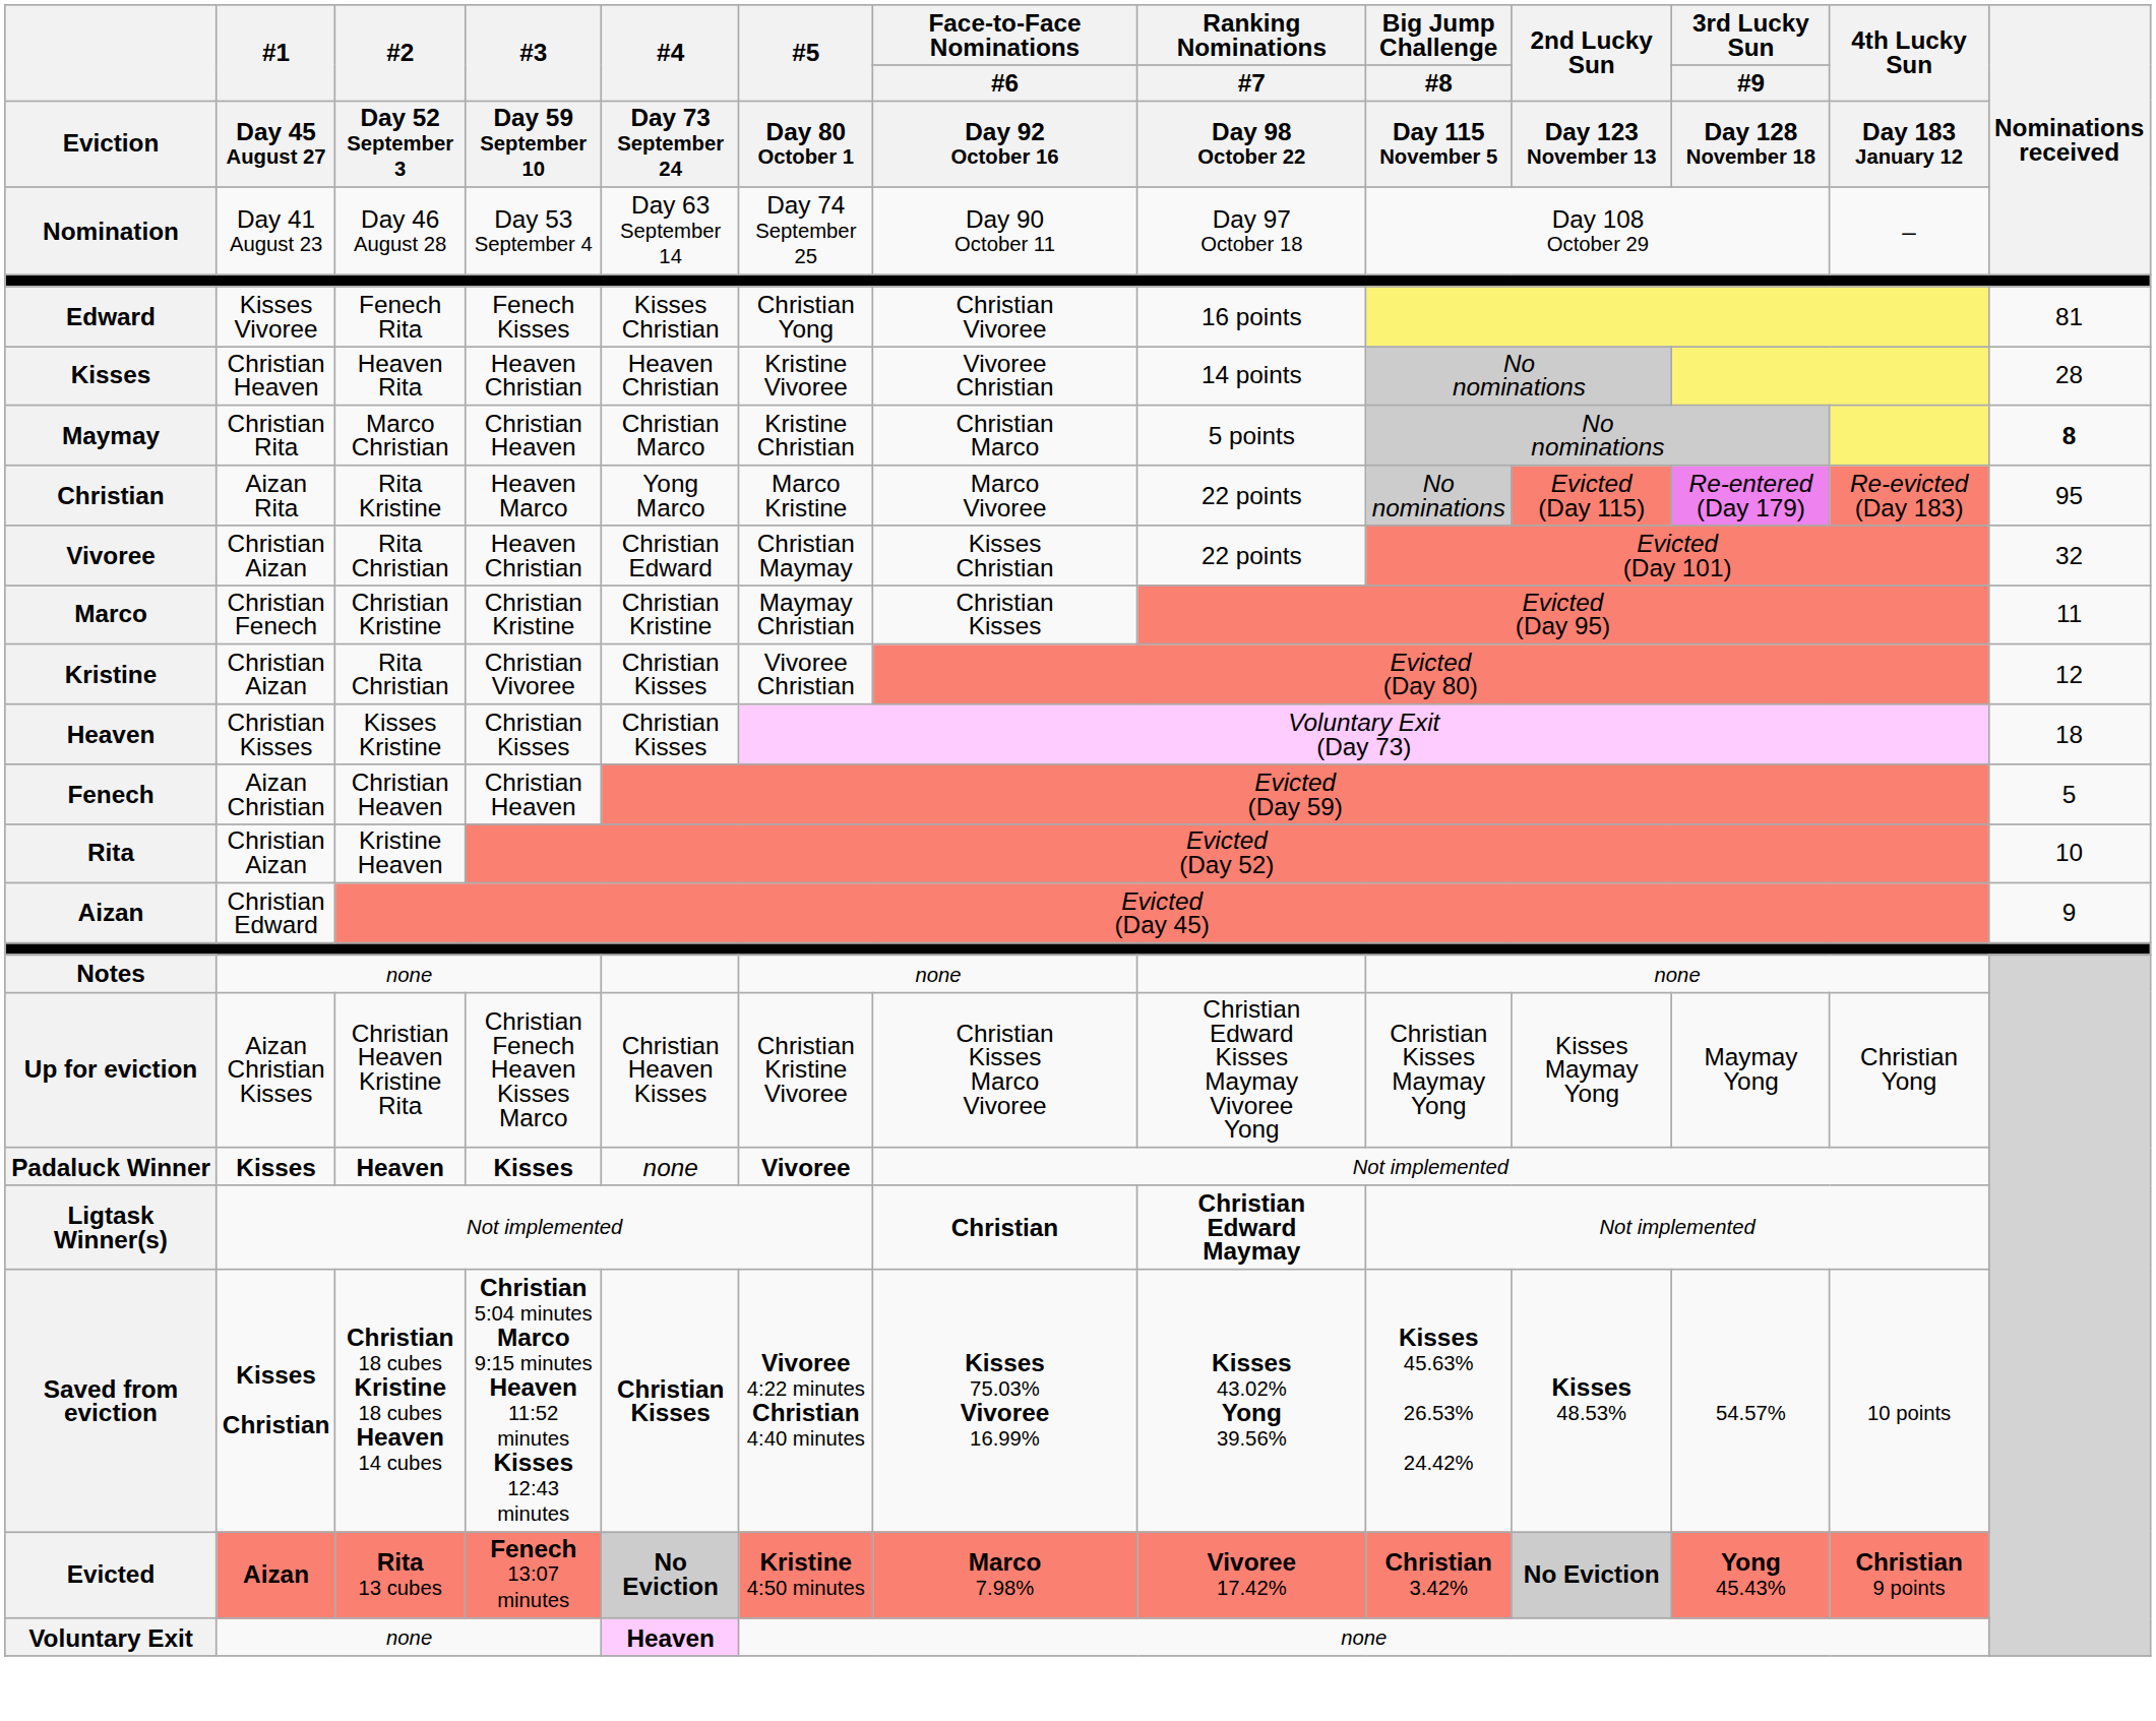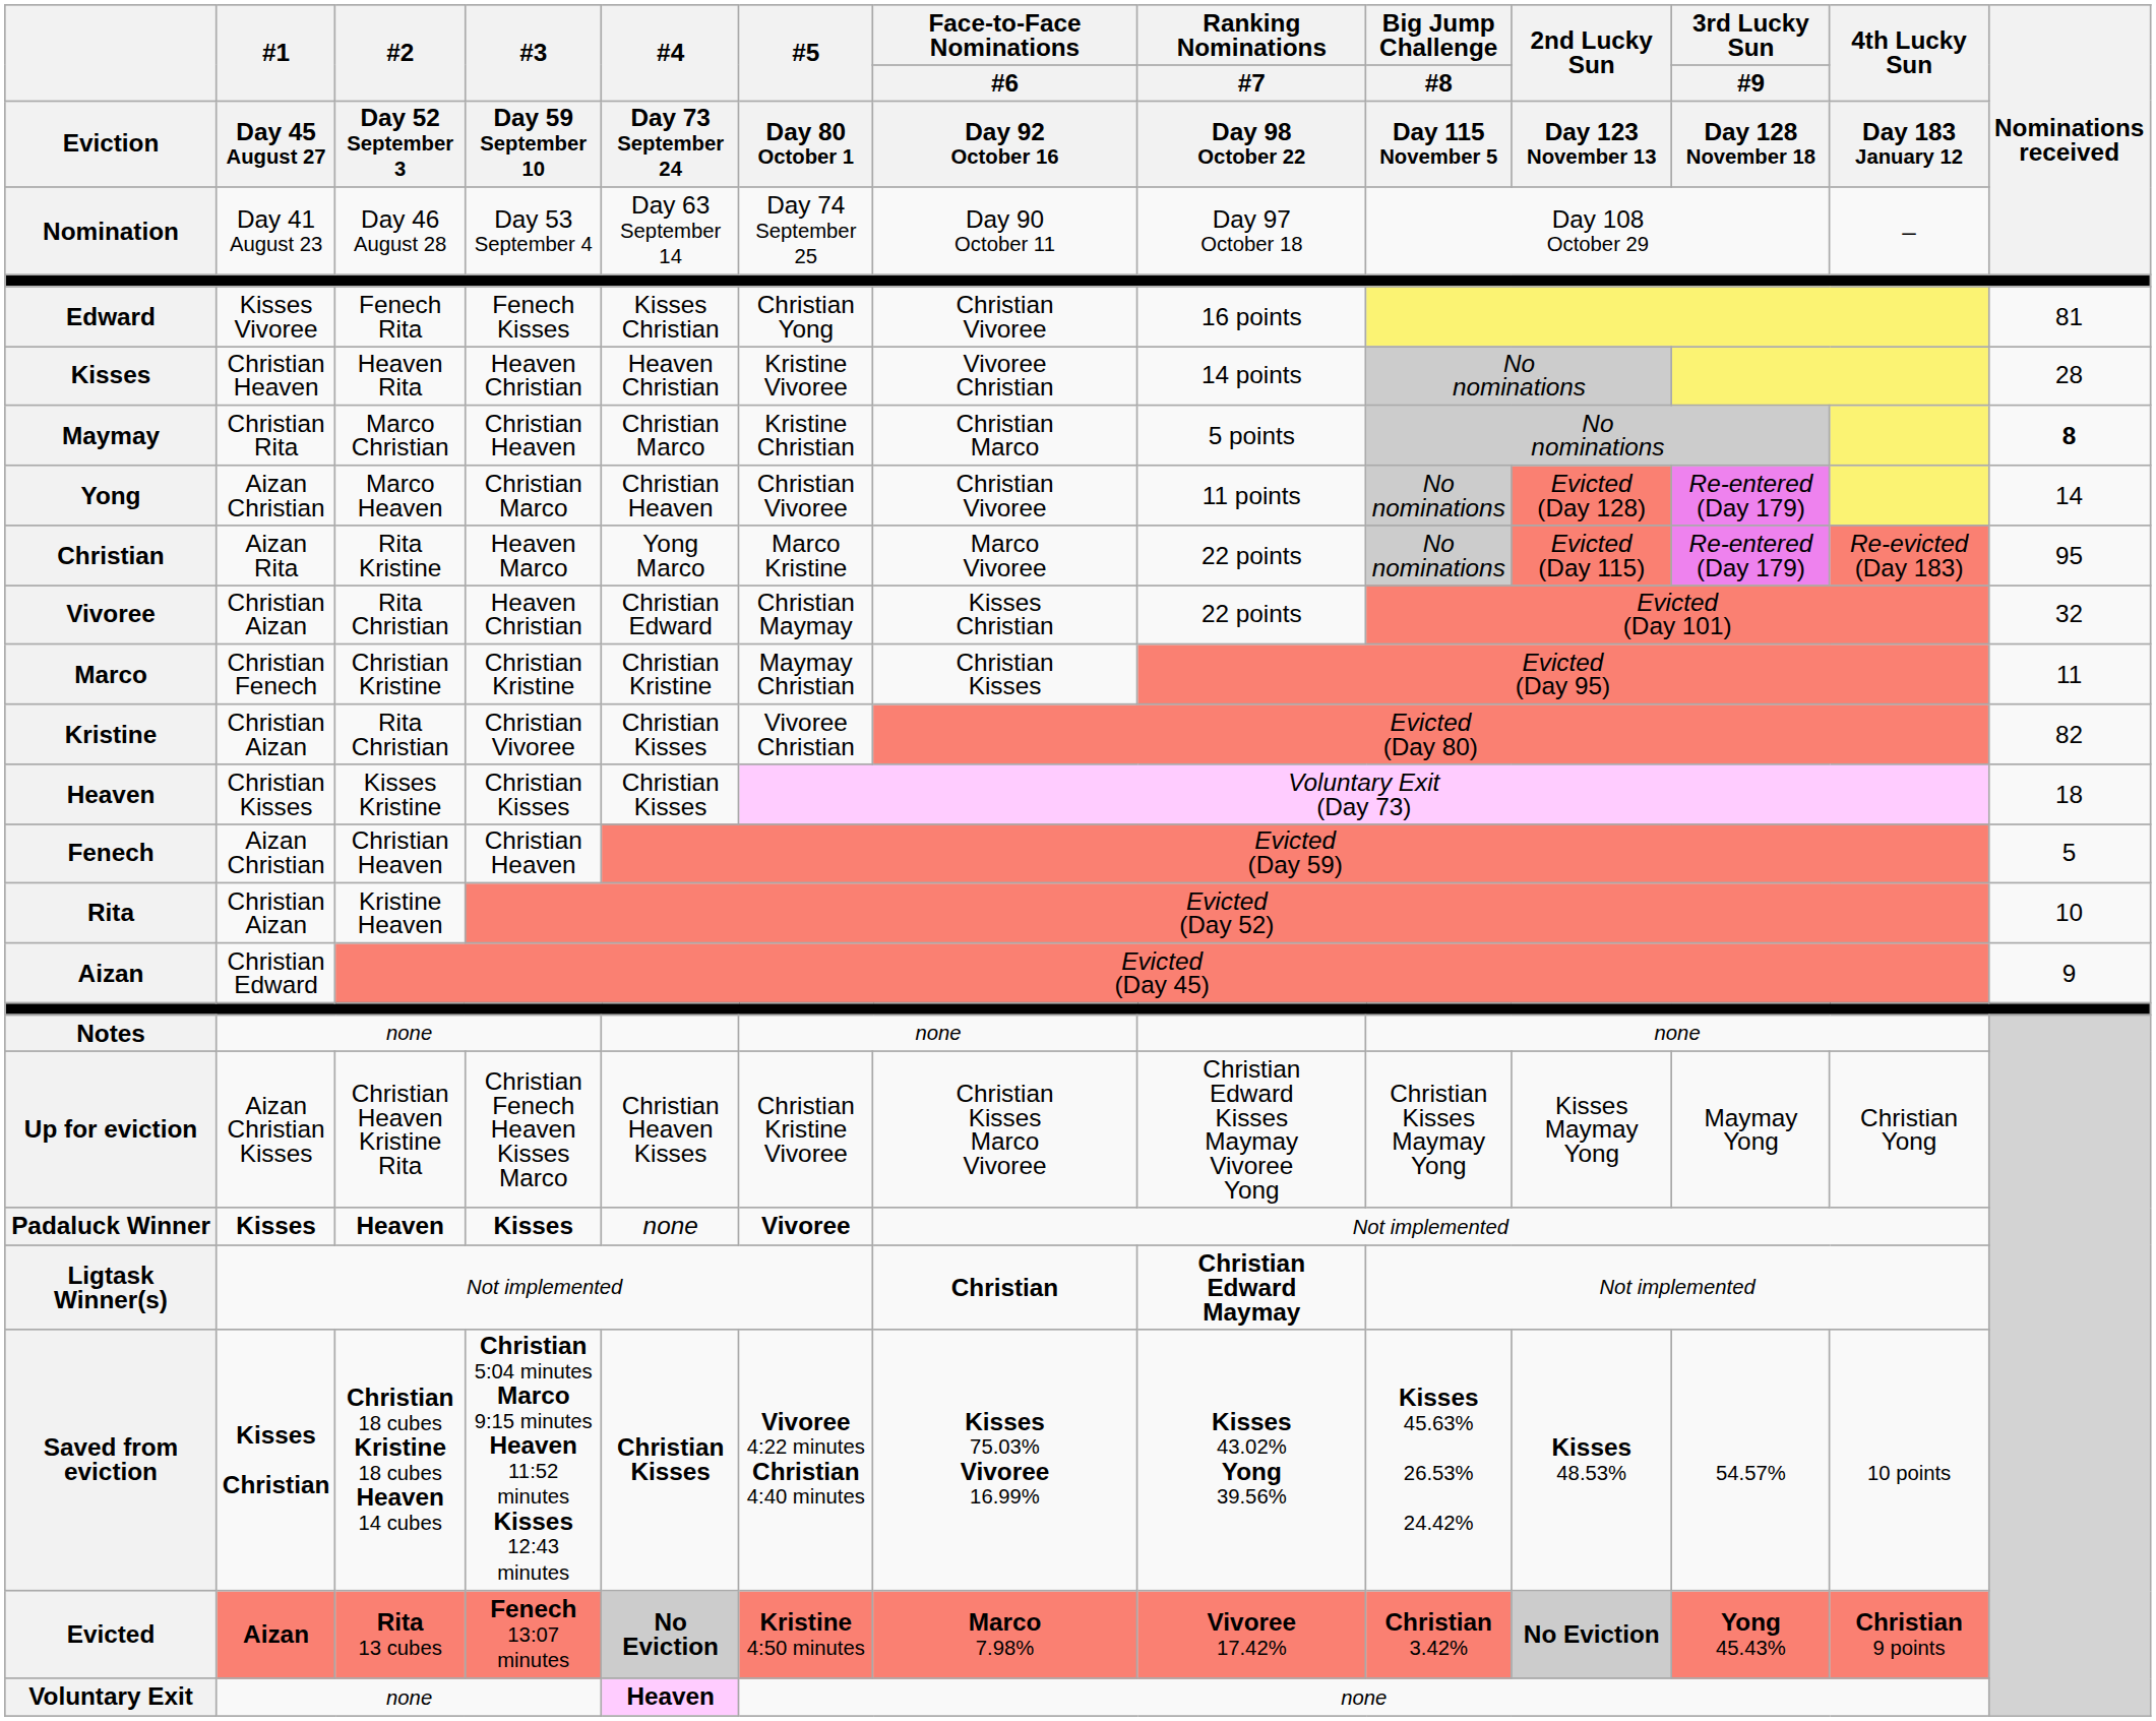 <table class="wikitable" style="text-align:center; font-size:90%; line-height:14px">
 <tr>
 <th rowspan="2"></th>
 <th rowspan="2">#1</th>
 <th rowspan="2">#2</th>
 <th rowspan="2">#3</th>
 <th rowspan="2">#4</th>
 <th rowspan="2">#5</th>
 <th>Face-to-Face Nominations</th>
 <th>Ranking Nominations</th>
 <th>Big Jump<br>Challenge</th>
 <th rowspan="2">2nd Lucky Sun</th>
 <th>3rd Lucky Sun</th>
 <th rowspan="2">4th Lucky Sun</th>
 <th rowspan="4" width="4%">Nominations received</th>
 </tr>
 <tr>
 <th>#6</th>
 <th>#7</th>
 <th>#8</th>
 <th>#9</th>
 </tr>
 <tr>
 <th>Eviction<br></th>
 <th>Day 45<br><small>August 27</small></th>
 <th>Day 52<br><small>September 3</small></th>
 <th>Day 59<br><small>September 10</small></th>
 <th>Day 73<br><small>September 24</small></th>
 <th>Day 80<br><small>October 1</small></th>
 <th>Day 92<br><small>October 16</small></th>
 <th>Day 98<br><small>October 22</small></th>
 <th>Day 115<br><small>November 5</small></th>
 <th>Day 123<br><small>November 13</small></th>
 <th>Day 128<br><small>November 18</small></th>
 <th>Day 183<br><small>January 12</small></th>
 </tr>
 <tr>
 <th>Nomination<br></th>
 <td>Day 41<br><small>August 23</small></td>
 <td>Day 46<br><small>August 28</small></td>
 <td>Day 53<br><small>September 4</small></td>
 <td>Day 63<br><small>September 14</small></td>
 <td>Day 74<br><small>September 25</small></td>
 <td>Day 90<br><small>October 11</small></td>
 <td>Day 97<br><small>October 18</small></td>
 <td colspan="3">Day 108<br><small>October 29</small></td>
 <td>–</td>
 </tr>
 <tr>
 <th colspan="13" style="background:#000000;"></th>
 </tr>
 <tr>
 <th>Edward</th>
 <td>Kisses<br>Vivoree</td>
 <td>Fenech<br>Rita</td>
 <td>Fenech<br>Kisses</td>
 <td>Kisses<br>Christian</td>
 <td>Christian<br>Yong</td>
 <td>Christian<br>Vivoree</td>
 <td>16 points</td>
 <td colspan="4" style="background:#FBF373;"><br></td>
 <td>81</td>
 </tr>
 <tr>
 <th>Kisses</th>
 <td>Christian<br>Heaven</td>
 <td>Heaven<br>Rita</td>
 <td>Heaven<br>Christian</td>
 <td>Heaven<br>Christian</td>
 <td>Kristine<br>Vivoree</td>
 <td>Vivoree<br>Christian</td>
 <td>14 points</td>
 <td colspan="2" style="background:#CCC;"><em>No<br> nominations</em></td>
 <td colspan="2" style="background:#FBF373;"><br></td>
 <td>28</td>
 </tr>
 <tr>
 <th>Maymay</th>
 <td>Christian<br>Rita</td>
 <td>Marco<br>Christian</td>
 <td>Christian<br>Heaven</td>
 <td>Christian<br>Marco</td>
 <td>Kristine<br>Christian</td>
 <td>Christian<br>Marco</td>
 <td>5 points</td>
 <td colspan="3" style="background:#CCC;"><em>No<br> nominations</em></td>
 <td style="background:#FBF373;"><br></td>
 <td><strong>8</strong></td>
 </tr>
 <tr>
+<th>Yong</th>
+<td>Aizan<br>Christian</td>
+<td>Marco<br>Heaven</td>
+<td>Christian<br>Marco</td>
+<td>Christian<br>Heaven</td>
+<td>Christian<br>Vivoree</td>
+<td>Christian<br>Vivoree</td>
+<td>11 points</td>
+<td colspan="1" style="background:#CCC;"><em>No<br> nominations</em></td>
+<td colspan="1" style="background:#FA8072"><em>Evicted</em><br>(Day 128)</td>
+<td colspan="1" style="background:violet; text-align:center"><em>Re-entered</em><br>(Day 179)</td>
+<td colspan="1" style="background:#FBF373;"><br></td>
+<td>14</td>
+</tr>
+<tr>
 <th>Christian</th>
 <td>Aizan<br>Rita</td>
 <td>Rita<br>Kristine</td>
 <td>Heaven<br>Marco</td>
 <td>Yong<br>Marco</td>
 <td>Marco<br>Kristine</td>
 <td>Marco<br>Vivoree</td>
 <td>22 points</td>
 <td colspan="1" style="background:#CCC;"><em>No<br> nominations</em></td>
 <td colspan="1" style="background:#FA8072"><em>Evicted</em><br>(Day 115)</td>
 <td colspan="1" style="background:violet; text-align:center"><em>Re-entered</em><br>(Day 179)</td>
 <td colspan="1" style="background:#FA8072"><em>Re-evicted</em><br>(Day 183)</td>
 <td>95</td>
 </tr>
 <tr>
 <th>Vivoree</th>
 <td>Christian<br>Aizan</td>
 <td>Rita<br>Christian</td>
 <td>Heaven<br>Christian</td>
 <td>Christian<br>Edward</td>
 <td>Christian<br>Maymay</td>
 <td>Kisses<br>Christian</td>
 <td>22 points</td>
 <td colspan="4" style="background:#FA8072"><em>Evicted</em><br>(Day 101)</td>
 <td>32</td>
 </tr>
 <tr>
 <th>Marco</th>
 <td>Christian<br>Fenech</td>
 <td>Christian<br>Kristine</td>
 <td>Christian<br>Kristine</td>
 <td>Christian<br>Kristine</td>
 <td>Maymay<br>Christian</td>
 <td>Christian<br>Kisses</td>
 <td colspan="5" style="background:#FA8072"><em>Evicted</em><br>(Day 95)</td>
 <td>11</td>
 </tr>
 <tr>
 <th>Kristine</th>
 <td>Christian<br>Aizan</td>
 <td>Rita<br>Christian</td>
 <td>Christian<br>Vivoree</td>
 <td>Christian<br>Kisses</td>
 <td>Vivoree<br>Christian</td>
 <td colspan="6" style="background:#FA8072"><em>Evicted</em><br>(Day 80)</td>
-<td>12</td>
+<td>82</td>
 </tr>
 <tr>
 <th>Heaven</th>
 <td>Christian<br>Kisses</td>
 <td>Kisses<br>Kristine</td>
 <td>Christian<br>Kisses</td>
 <td>Christian<br>Kisses</td>
 <td colspan="7" style="background:#FFCCFF"><em>Voluntary Exit</em><br>(Day 73)</td>
 <td>18</td>
 </tr>
 <tr>
 <th>Fenech</th>
 <td>Aizan<br>Christian</td>
 <td>Christian<br>Heaven</td>
 <td>Christian<br>Heaven</td>
 <td colspan="8" style="background:#FA8072"><em>Evicted</em><br>(Day 59)</td>
 <td>5</td>
 </tr>
 <tr>
 <th>Rita</th>
 <td>Christian<br>Aizan</td>
 <td>Kristine<br>Heaven</td>
 <td colspan="9" style="background:#FA8072"><em>Evicted</em><br>(Day 52)</td>
 <td>10</td>
 </tr>
 <tr>
 <th>Aizan</th>
 <td>Christian<br>Edward</td>
 <td colspan="10" style="background:#FA8072"><em>Evicted</em><br>(Day 45)</td>
 <td>9</td>
 </tr>
 <tr>
 <th colspan="13" style="background:#000000;"></th>
 </tr>
 <tr>
 <th>Notes</th>
 <td colspan="3"><em><small>none</small></em></td>
 <td></td>
 <td colspan="2"><em><small>none</small></em></td>
 <td></td>
 <td colspan="4"><em><small>none</small></em></td>
 <td rowspan="9" style="background:lightgrey;"></td>
 </tr>
 <tr>
 <th>Up for eviction</th>
 <td>Aizan<br>Christian<br>Kisses</td>
 <td>Christian<br>Heaven<br>Kristine<br>Rita</td>
 <td>Christian<br>Fenech<br>Heaven<br>Kisses<br>Marco</td>
 <td>Christian<br>Heaven<br>Kisses</td>
 <td>Christian<br>Kristine<br>Vivoree</td>
 <td>Christian<br>Kisses<br>Marco<br>Vivoree</td>
 <td>Christian<br>Edward<br>Kisses<br>Maymay<br>Vivoree<br>Yong</td>
 <td>Christian<br>Kisses<br>Maymay<br>Yong</td>
 <td>Kisses<br>Maymay<br>Yong</td>
 <td>Maymay<br>Yong</td>
 <td>Christian<br>Yong</td>
 </tr>
 <tr>
 <th>Padaluck Winner</th>
 <td><strong>Kisses</strong></td>
 <td><strong>Heaven</strong></td>
 <td><strong>Kisses</strong></td>
 <td><em>none</em></td>
 <td><strong>Vivoree</strong></td>
 <td colspan="6"><em><small>Not implemented</small></em></td>
 </tr>
 <tr>
 <th>Ligtask Winner(s)</th>
 <td colspan="5"><em><small>Not implemented</small></em></td>
 <td><strong>Christian</strong></td>
 <td><strong>Christian</strong><br><strong>Edward</strong><br><strong>Maymay</strong></td>
 <td colspan="4"><em><small>Not implemented</small></em></td>
 </tr>
 <tr>
 <th>Saved from eviction</th>
 <td><strong>Kisses</strong><br><small></small><br><strong>Christian</strong><br><small></small></td>
 <td><strong>Christian</strong><br><small>18 cubes</small><br><strong>Kristine</strong><br><small>18 cubes</small><br><strong>Heaven</strong><br><small>14 cubes</small></td>
 <td><strong>Christian</strong><br><small>5:04 minutes</small><br><strong>Marco</strong><br><small>9:15 minutes</small><br><strong>Heaven</strong><br><small>11:52 minutes</small><br><strong>Kisses</strong><br><small>12:43 minutes</small></td>
 <td><strong>Christian</strong><br><strong>Kisses</strong></td>
 <td><strong>Vivoree</strong><br><small>4:22 minutes</small><br><strong>Christian</strong><br><small>4:40 minutes</small></td>
 <td><strong>Kisses</strong><br><small>75.03%</small><br><strong>Vivoree</strong><br><small>16.99%</small></td>
 <td><strong>Kisses</strong><br><small>43.02%</small><br><strong>Yong</strong><br><small>39.56%</small></td>
 <td><strong>Kisses</strong><br><small>45.63%</small><br><strong></strong><br><small>26.53%</small><br><strong></strong><br><small>24.42%</small></td>
 <td><strong>Kisses</strong><br><small>48.53%</small><br></td>
 <td><strong></strong><br><small>54.57%</small></td>
 <td><strong></strong><br><small>10 points</small></td>
 </tr>
 <tr>
 <th>Evicted</th>
 <td style="background:#FA8072"><strong>Aizan</strong><br><small></small></td>
 <td style="background:#FA8072"><strong>Rita</strong><br><small>13 cubes</small></td>
 <td style="background:#FA8072"><strong>Fenech</strong><br><small>13:07 minutes</small></td>
 <td style="background:#CCC;"><strong>No Eviction</strong></td>
 <td style="background:#FA8072"><strong>Kristine</strong><br><small>4:50 minutes</small></td>
 <td style="background:#FA8072"><strong>Marco</strong><br><small>7.98%</small></td>
 <td style="background:#FA8072"><strong>Vivoree</strong><br><small>17.42%</small></td>
 <td style="background:#FA8072"><strong>Christian</strong><br><small>3.42%</small></td>
 <td style="background:#CCC;"><strong>No Eviction</strong></td>
 <td style="background:#FA8072"><strong>Yong</strong><br><small>45.43%</small></td>
 <td style="background:#FA8072"><strong>Christian</strong><br><small>9 points</small></td>
 </tr>
 <tr>
 <th>Voluntary Exit</th>
 <td colspan="3"><small><em>none</em></small></td>
 <td style="background:#FFCCFF"><strong>Heaven</strong></td>
 <td colspan="7"><small><em>none</em></small></td>
 </tr>
 </table>
